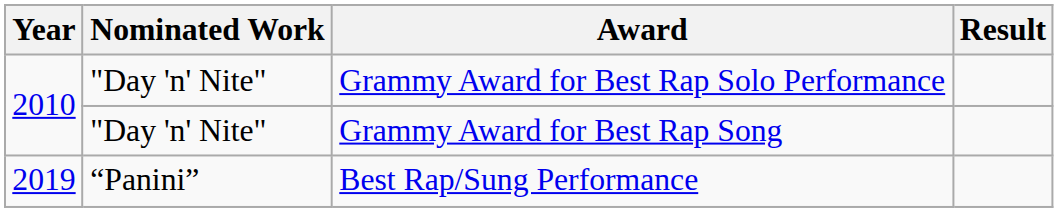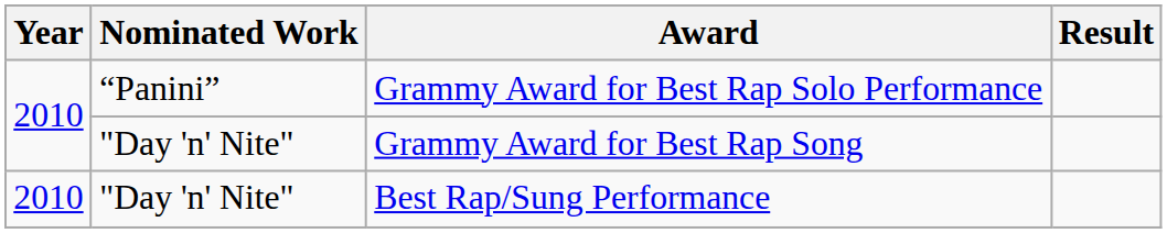 <table class="wikitable">
 <tr>
 <th>Year</th>
 <th>Nominated Work</th>
 <th>Award</th>
 <th>Result</th>
 </tr>
 <tr>
 <td rowspan="2"><a href='#'>2010</a></td>
-<td>"Day 'n' Nite"</td>
+<td>“Panini”</td>
 <td><a href='#'>Grammy Award for Best Rap Solo Performance</a></td>
 <td></td>
 </tr>
 <tr>
 <td>"Day 'n' Nite"</td>
 <td><a href='#'>Grammy Award for Best Rap Song</a></td>
 <td></td>
 </tr>
 <tr>
-<td><a href='#'>2019</a></td>
-<td>“Panini”</td>
+<td><a href='#'>2010</a></td>
+<td>"Day 'n' Nite"</td>
 <td><a href='#'>Best Rap/Sung Performance</a></td>
 <td></td>
 </tr>
 </table>
